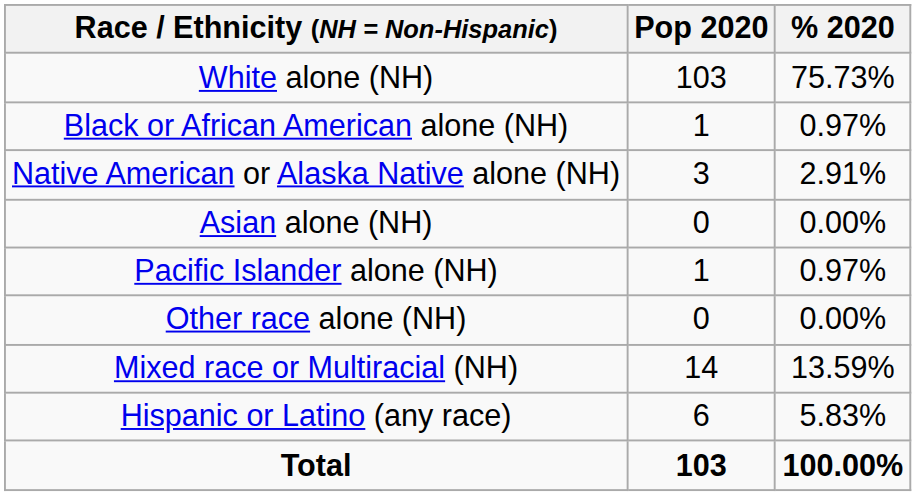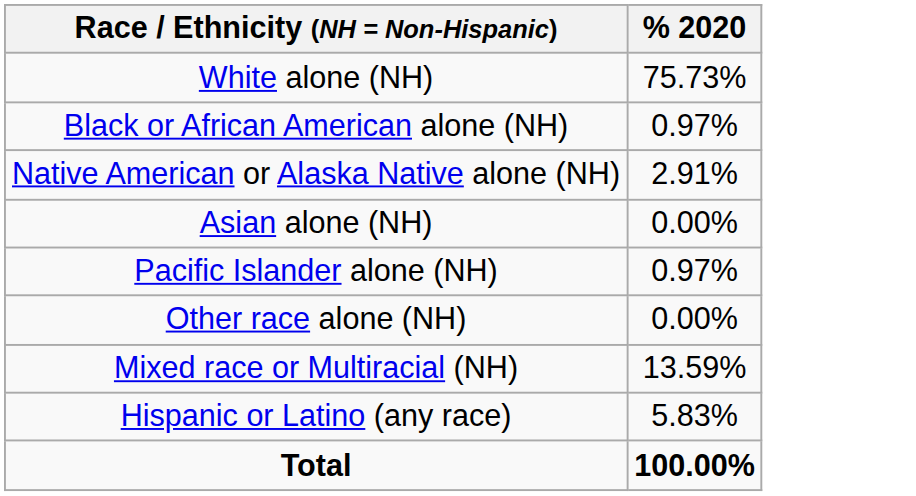 <table class="wikitable" style="text-align:center;">
 <tr>
 <th>Race / Ethnicity <small>(<em>NH = Non-Hispanic</em>)</small></th>
-<th>Pop 2020</th>
 <th>% 2020</th>
 </tr>
 <tr>
 <td><a href='#'>White</a> alone (NH)</td>
-<td>103</td>
 <td>75.73%</td>
 </tr>
 <tr>
 <td><a href='#'>Black or African American</a> alone (NH)</td>
-<td>1</td>
 <td>0.97%</td>
 </tr>
 <tr>
 <td><a href='#'>Native American</a> or <a href='#'>Alaska Native</a> alone (NH)</td>
-<td>3</td>
 <td>2.91%</td>
 </tr>
 <tr>
 <td><a href='#'>Asian</a> alone (NH)</td>
-<td>0</td>
 <td>0.00%</td>
 </tr>
 <tr>
 <td><a href='#'>Pacific Islander</a> alone (NH)</td>
-<td>1</td>
 <td>0.97%</td>
 </tr>
 <tr>
 <td><a href='#'>Other race</a> alone (NH)</td>
-<td>0</td>
 <td>0.00%</td>
 </tr>
 <tr>
 <td><a href='#'>Mixed race or Multiracial</a> (NH)</td>
-<td>14</td>
 <td>13.59%</td>
 </tr>
 <tr>
 <td><a href='#'>Hispanic or Latino</a> (any race)</td>
-<td>6</td>
 <td>5.83%</td>
 </tr>
 <tr>
 <td><strong>Total</strong></td>
-<td><strong>103</strong></td>
 <td><strong>100.00%</strong></td>
 </tr>
 </table>
